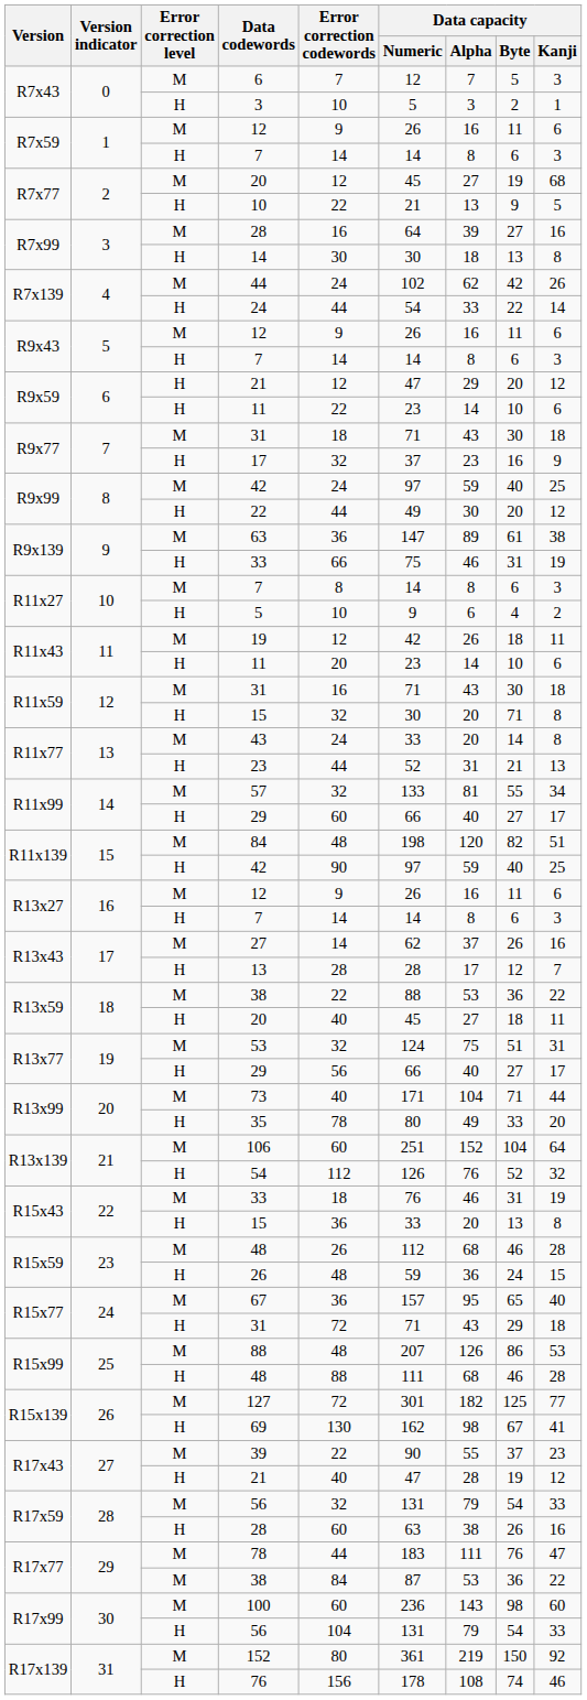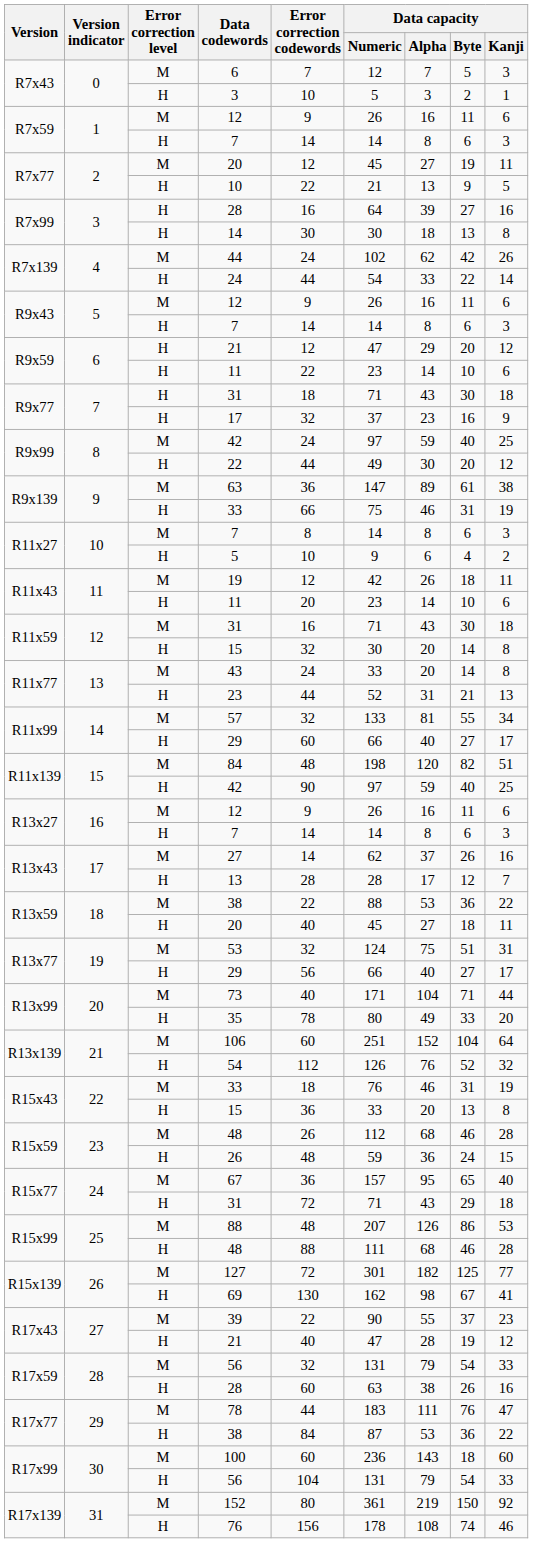 <table class="wikitable" border="1" style="text-align:center">
 <tr>
 <th rowspan=2>Version</th>
 <th rowspan=2>Version <br>indicator</th>
 <th rowspan=2>Error <br>correction <br>level</th>
 <th rowspan=2>Data <br>codewords</th>
 <th rowspan=2>Error <br>correction <br>codewords</th>
 <th colspan=4>Data capacity</th>
 </tr>
 <tr>
 <th>Numeric</th>
 <th>Alpha</th>
 <th>Byte</th>
 <th>Kanji</th>
 </tr>
 <tr>
 <td rowspan=2>R7x43</td>
 <td rowspan=2>0</td>
 <td>M</td>
 <td>6</td>
 <td>7</td>
 <td>12</td>
 <td>7</td>
 <td>5</td>
 <td>3</td>
 </tr>
 <tr>
 <td>H</td>
 <td>3</td>
 <td>10</td>
 <td>5</td>
 <td>3</td>
 <td>2</td>
 <td>1</td>
 </tr>
 <tr>
 <td rowspan=2>R7x59</td>
 <td rowspan=2>1</td>
 <td>M</td>
 <td>12</td>
 <td>9</td>
 <td>26</td>
 <td>16</td>
 <td>11</td>
 <td>6</td>
 </tr>
 <tr>
 <td>H</td>
 <td>7</td>
 <td>14</td>
 <td>14</td>
 <td>8</td>
 <td>6</td>
 <td>3</td>
 </tr>
 <tr>
 <td rowspan=2>R7x77</td>
 <td rowspan=2>2</td>
 <td>M</td>
 <td>20</td>
 <td>12</td>
 <td>45</td>
 <td>27</td>
 <td>19</td>
-<td>68</td>
+<td>11</td>
 </tr>
 <tr>
 <td>H</td>
 <td>10</td>
 <td>22</td>
 <td>21</td>
 <td>13</td>
 <td>9</td>
 <td>5</td>
 </tr>
 <tr>
 <td rowspan=2>R7x99</td>
 <td rowspan=2>3</td>
-<td>M</td>
+<td>H</td>
 <td>28</td>
 <td>16</td>
 <td>64</td>
 <td>39</td>
 <td>27</td>
 <td>16</td>
 </tr>
 <tr>
 <td>H</td>
 <td>14</td>
 <td>30</td>
 <td>30</td>
 <td>18</td>
 <td>13</td>
 <td>8</td>
 </tr>
 <tr>
 <td rowspan=2>R7x139</td>
 <td rowspan=2>4</td>
 <td>M</td>
 <td>44</td>
 <td>24</td>
 <td>102</td>
 <td>62</td>
 <td>42</td>
 <td>26</td>
 </tr>
 <tr>
 <td>H</td>
 <td>24</td>
 <td>44</td>
 <td>54</td>
 <td>33</td>
 <td>22</td>
 <td>14</td>
 </tr>
 <tr>
 <td rowspan=2>R9x43</td>
 <td rowspan=2>5</td>
 <td>M</td>
 <td>12</td>
 <td>9</td>
 <td>26</td>
 <td>16</td>
 <td>11</td>
 <td>6</td>
 </tr>
 <tr>
 <td>H</td>
 <td>7</td>
 <td>14</td>
 <td>14</td>
 <td>8</td>
 <td>6</td>
 <td>3</td>
 </tr>
 <tr>
 <td rowspan=2>R9x59</td>
 <td rowspan=2>6</td>
 <td>H</td>
 <td>21</td>
 <td>12</td>
 <td>47</td>
 <td>29</td>
 <td>20</td>
 <td>12</td>
 </tr>
 <tr>
 <td>H</td>
 <td>11</td>
 <td>22</td>
 <td>23</td>
 <td>14</td>
 <td>10</td>
 <td>6</td>
 </tr>
 <tr>
 <td rowspan=2>R9x77</td>
 <td rowspan=2>7</td>
-<td>M</td>
+<td>H</td>
 <td>31</td>
 <td>18</td>
 <td>71</td>
 <td>43</td>
 <td>30</td>
 <td>18</td>
 </tr>
 <tr>
 <td>H</td>
 <td>17</td>
 <td>32</td>
 <td>37</td>
 <td>23</td>
 <td>16</td>
 <td>9</td>
 </tr>
 <tr>
 <td rowspan=2>R9x99</td>
 <td rowspan=2>8</td>
 <td>M</td>
 <td>42</td>
 <td>24</td>
 <td>97</td>
 <td>59</td>
 <td>40</td>
 <td>25</td>
 </tr>
 <tr>
 <td>H</td>
 <td>22</td>
 <td>44</td>
 <td>49</td>
 <td>30</td>
 <td>20</td>
 <td>12</td>
 </tr>
 <tr>
 <td rowspan=2>R9x139</td>
 <td rowspan=2>9</td>
 <td>M</td>
 <td>63</td>
 <td>36</td>
 <td>147</td>
 <td>89</td>
 <td>61</td>
 <td>38</td>
 </tr>
 <tr>
 <td>H</td>
 <td>33</td>
 <td>66</td>
 <td>75</td>
 <td>46</td>
 <td>31</td>
 <td>19</td>
 </tr>
 <tr>
 <td rowspan=2>R11x27</td>
 <td rowspan=2>10</td>
 <td>M</td>
 <td>7</td>
 <td>8</td>
 <td>14</td>
 <td>8</td>
 <td>6</td>
 <td>3</td>
 </tr>
 <tr>
 <td>H</td>
 <td>5</td>
 <td>10</td>
 <td>9</td>
 <td>6</td>
 <td>4</td>
 <td>2</td>
 </tr>
 <tr>
 <td rowspan=2>R11x43</td>
 <td rowspan=2>11</td>
 <td>M</td>
 <td>19</td>
 <td>12</td>
 <td>42</td>
 <td>26</td>
 <td>18</td>
 <td>11</td>
 </tr>
 <tr>
 <td>H</td>
 <td>11</td>
 <td>20</td>
 <td>23</td>
 <td>14</td>
 <td>10</td>
 <td>6</td>
 </tr>
 <tr>
 <td rowspan=2>R11x59</td>
 <td rowspan=2>12</td>
 <td>M</td>
 <td>31</td>
 <td>16</td>
 <td>71</td>
 <td>43</td>
 <td>30</td>
 <td>18</td>
 </tr>
 <tr>
 <td>H</td>
 <td>15</td>
 <td>32</td>
 <td>30</td>
 <td>20</td>
-<td>71</td>
+<td>14</td>
 <td>8</td>
 </tr>
 <tr>
 <td rowspan=2>R11x77</td>
 <td rowspan=2>13</td>
 <td>M</td>
 <td>43</td>
 <td>24</td>
 <td>33</td>
 <td>20</td>
 <td>14</td>
 <td>8</td>
 </tr>
 <tr>
 <td>H</td>
 <td>23</td>
 <td>44</td>
 <td>52</td>
 <td>31</td>
 <td>21</td>
 <td>13</td>
 </tr>
 <tr>
 <td rowspan=2>R11x99</td>
 <td rowspan=2>14</td>
 <td>M</td>
 <td>57</td>
 <td>32</td>
 <td>133</td>
 <td>81</td>
 <td>55</td>
 <td>34</td>
 </tr>
 <tr>
 <td>H</td>
 <td>29</td>
 <td>60</td>
 <td>66</td>
 <td>40</td>
 <td>27</td>
 <td>17</td>
 </tr>
 <tr>
 <td rowspan=2>R11x139</td>
 <td rowspan=2>15</td>
 <td>M</td>
 <td>84</td>
 <td>48</td>
 <td>198</td>
 <td>120</td>
 <td>82</td>
 <td>51</td>
 </tr>
 <tr>
 <td>H</td>
 <td>42</td>
 <td>90</td>
 <td>97</td>
 <td>59</td>
 <td>40</td>
 <td>25</td>
 </tr>
 <tr>
 <td rowspan=2>R13x27</td>
 <td rowspan=2>16</td>
 <td>M</td>
 <td>12</td>
 <td>9</td>
 <td>26</td>
 <td>16</td>
 <td>11</td>
 <td>6</td>
 </tr>
 <tr>
 <td>H</td>
 <td>7</td>
 <td>14</td>
 <td>14</td>
 <td>8</td>
 <td>6</td>
 <td>3</td>
 </tr>
 <tr>
 <td rowspan=2>R13x43</td>
 <td rowspan=2>17</td>
 <td>M</td>
 <td>27</td>
 <td>14</td>
 <td>62</td>
 <td>37</td>
 <td>26</td>
 <td>16</td>
 </tr>
 <tr>
 <td>H</td>
 <td>13</td>
 <td>28</td>
 <td>28</td>
 <td>17</td>
 <td>12</td>
 <td>7</td>
 </tr>
 <tr>
 <td rowspan=2>R13x59</td>
 <td rowspan=2>18</td>
 <td>M</td>
 <td>38</td>
 <td>22</td>
 <td>88</td>
 <td>53</td>
 <td>36</td>
 <td>22</td>
 </tr>
 <tr>
 <td>H</td>
 <td>20</td>
 <td>40</td>
 <td>45</td>
 <td>27</td>
 <td>18</td>
 <td>11</td>
 </tr>
 <tr>
 <td rowspan=2>R13x77</td>
 <td rowspan=2>19</td>
 <td>M</td>
 <td>53</td>
 <td>32</td>
 <td>124</td>
 <td>75</td>
 <td>51</td>
 <td>31</td>
 </tr>
 <tr>
 <td>H</td>
 <td>29</td>
 <td>56</td>
 <td>66</td>
 <td>40</td>
 <td>27</td>
 <td>17</td>
 </tr>
 <tr>
 <td rowspan=2>R13x99</td>
 <td rowspan=2>20</td>
 <td>M</td>
 <td>73</td>
 <td>40</td>
 <td>171</td>
 <td>104</td>
 <td>71</td>
 <td>44</td>
 </tr>
 <tr>
 <td>H</td>
 <td>35</td>
 <td>78</td>
 <td>80</td>
 <td>49</td>
 <td>33</td>
 <td>20</td>
 </tr>
 <tr>
 <td rowspan=2>R13x139</td>
 <td rowspan=2>21</td>
 <td>M</td>
 <td>106</td>
 <td>60</td>
 <td>251</td>
 <td>152</td>
 <td>104</td>
 <td>64</td>
 </tr>
 <tr>
 <td>H</td>
 <td>54</td>
 <td>112</td>
 <td>126</td>
 <td>76</td>
 <td>52</td>
 <td>32</td>
 </tr>
 <tr>
 <td rowspan=2>R15x43</td>
 <td rowspan=2>22</td>
 <td>M</td>
 <td>33</td>
 <td>18</td>
 <td>76</td>
 <td>46</td>
 <td>31</td>
 <td>19</td>
 </tr>
 <tr>
 <td>H</td>
 <td>15</td>
 <td>36</td>
 <td>33</td>
 <td>20</td>
 <td>13</td>
 <td>8</td>
 </tr>
 <tr>
 <td rowspan=2>R15x59</td>
 <td rowspan=2>23</td>
 <td>M</td>
 <td>48</td>
 <td>26</td>
 <td>112</td>
 <td>68</td>
 <td>46</td>
 <td>28</td>
 </tr>
 <tr>
 <td>H</td>
 <td>26</td>
 <td>48</td>
 <td>59</td>
 <td>36</td>
 <td>24</td>
 <td>15</td>
 </tr>
 <tr>
 <td rowspan=2>R15x77</td>
 <td rowspan=2>24</td>
 <td>M</td>
 <td>67</td>
 <td>36</td>
 <td>157</td>
 <td>95</td>
 <td>65</td>
 <td>40</td>
 </tr>
 <tr>
 <td>H</td>
 <td>31</td>
 <td>72</td>
 <td>71</td>
 <td>43</td>
 <td>29</td>
 <td>18</td>
 </tr>
 <tr>
 <td rowspan=2>R15x99</td>
 <td rowspan=2>25</td>
 <td>M</td>
 <td>88</td>
 <td>48</td>
 <td>207</td>
 <td>126</td>
 <td>86</td>
 <td>53</td>
 </tr>
 <tr>
 <td>H</td>
 <td>48</td>
 <td>88</td>
 <td>111</td>
 <td>68</td>
 <td>46</td>
 <td>28</td>
 </tr>
 <tr>
 <td rowspan=2>R15x139</td>
 <td rowspan=2>26</td>
 <td>M</td>
 <td>127</td>
 <td>72</td>
 <td>301</td>
 <td>182</td>
 <td>125</td>
 <td>77</td>
 </tr>
 <tr>
 <td>H</td>
 <td>69</td>
 <td>130</td>
 <td>162</td>
 <td>98</td>
 <td>67</td>
 <td>41</td>
 </tr>
 <tr>
 <td rowspan=2>R17x43</td>
 <td rowspan=2>27</td>
 <td>M</td>
 <td>39</td>
 <td>22</td>
 <td>90</td>
 <td>55</td>
 <td>37</td>
 <td>23</td>
 </tr>
 <tr>
 <td>H</td>
 <td>21</td>
 <td>40</td>
 <td>47</td>
 <td>28</td>
 <td>19</td>
 <td>12</td>
 </tr>
 <tr>
 <td rowspan=2>R17x59</td>
 <td rowspan=2>28</td>
 <td>M</td>
 <td>56</td>
 <td>32</td>
 <td>131</td>
 <td>79</td>
 <td>54</td>
 <td>33</td>
 </tr>
 <tr>
 <td>H</td>
 <td>28</td>
 <td>60</td>
 <td>63</td>
 <td>38</td>
 <td>26</td>
 <td>16</td>
 </tr>
 <tr>
 <td rowspan=2>R17x77</td>
 <td rowspan=2>29</td>
 <td>M</td>
 <td>78</td>
 <td>44</td>
 <td>183</td>
 <td>111</td>
 <td>76</td>
 <td>47</td>
 </tr>
 <tr>
-<td>M</td>
+<td>H</td>
 <td>38</td>
 <td>84</td>
 <td>87</td>
 <td>53</td>
 <td>36</td>
 <td>22</td>
 </tr>
 <tr>
 <td rowspan=2>R17x99</td>
 <td rowspan=2>30</td>
 <td>M</td>
 <td>100</td>
 <td>60</td>
 <td>236</td>
 <td>143</td>
-<td>98</td>
+<td>18</td>
 <td>60</td>
 </tr>
 <tr>
 <td>H</td>
 <td>56</td>
 <td>104</td>
 <td>131</td>
 <td>79</td>
 <td>54</td>
 <td>33</td>
 </tr>
 <tr>
 <td rowspan=2>R17x139</td>
 <td rowspan=2>31</td>
 <td>M</td>
 <td>152</td>
 <td>80</td>
 <td>361</td>
 <td>219</td>
 <td>150</td>
 <td>92</td>
 </tr>
 <tr>
 <td>H</td>
 <td>76</td>
 <td>156</td>
 <td>178</td>
 <td>108</td>
 <td>74</td>
 <td>46</td>
 </tr>
 </table>
